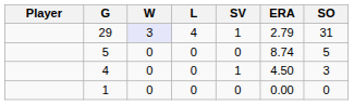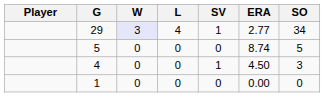 <table class="wikitable sortable">
 <tr>
 <th bgcolor="#DDDDFF" width="16%">Player</th>
 <th bgcolor="#DDDDFF" width="9%">G</th>
 <th bgcolor="#DDDDFF" width="9%">W</th>
 <th bgcolor="#DDDDFF" width="9%">L</th>
 <th bgcolor="#DDDDFF" width="9%">SV</th>
 <th bgcolor="#DDDDFF" width="9%">ERA</th>
 <th bgcolor="#DDDDFF" width="9%">SO</th>
 </tr>
 <tr align="center">
 <td></td>
 <td>29</td>
 <td style="background: lavender;">3</td>
 <td>4</td>
 <td>1</td>
-<td>2.79</td>
-<td>31</td>
+<td>2.77</td>
+<td>34</td>
 </tr>
 <tr align="center">
 <td></td>
 <td>5</td>
 <td>0</td>
 <td>0</td>
 <td>0</td>
 <td>8.74</td>
 <td>5</td>
 </tr>
 <tr align="center">
 <td></td>
 <td>4</td>
 <td>0</td>
 <td>0</td>
 <td>1</td>
 <td>4.50</td>
 <td>3</td>
 </tr>
 <tr align="center">
 <td></td>
 <td>1</td>
 <td>0</td>
 <td>0</td>
 <td>0</td>
 <td>0.00</td>
 <td>0</td>
 </tr>
 </table>
